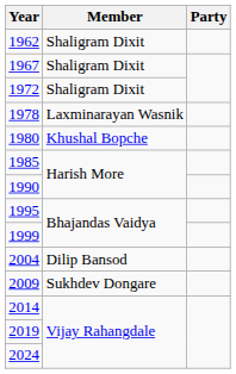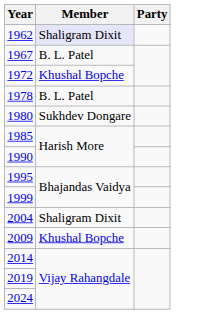 <table class="wikitable">
 <tr>
 <th>Year</th>
 <th>Member</th>
 <th colspan="2">Party</th>
 </tr>
 <tr>
 <td><a href='#'>1962</a></td>
-<td>Shaligram Dixit</td>
+<td style="background: lavender;">Shaligram Dixit</td>
 <td></td>
 </tr>
 <tr>
 <td><a href='#'>1967</a></td>
-<td>Shaligram Dixit</td>
+<td>B. L. Patel</td>
 </tr>
 <tr>
 <td><a href='#'>1972</a></td>
-<td>Shaligram Dixit</td>
+<td><a href='#'>Khushal Bopche</a></td>
 </tr>
 <tr>
 <td><a href='#'>1978</a></td>
-<td>Laxminarayan Wasnik</td>
+<td>B. L. Patel</td>
 <td></td>
 </tr>
 <tr>
 <td><a href='#'>1980</a></td>
-<td><a href='#'>Khushal Bopche</a></td>
+<td>Sukhdev Dongare</td>
 </tr>
 <tr>
 <td><a href='#'>1985</a></td>
 <td rowspan="2">Harish More</td>
 <td></td>
 </tr>
 <tr>
 <td><a href='#'>1990</a></td>
 <td></td>
 </tr>
 <tr>
 <td><a href='#'>1995</a></td>
 <td rowspan="2">Bhajandas Vaidya</td>
 <td></td>
 </tr>
 <tr>
 <td><a href='#'>1999</a></td>
 </tr>
 <tr>
 <td><a href='#'>2004</a></td>
-<td>Dilip Bansod</td>
+<td>Shaligram Dixit</td>
 <td></td>
 </tr>
 <tr>
 <td><a href='#'>2009</a></td>
-<td>Sukhdev Dongare</td>
+<td><a href='#'>Khushal Bopche</a></td>
 <td></td>
 </tr>
 <tr>
 <td><a href='#'>2014</a></td>
 <td rowspan="3"><a href='#'>Vijay Rahangdale</a></td>
 </tr>
 <tr>
 <td><a href='#'>2019</a></td>
 </tr>
 <tr>
 <td><a href='#'>2024</a></td>
 </tr>
 </table>
